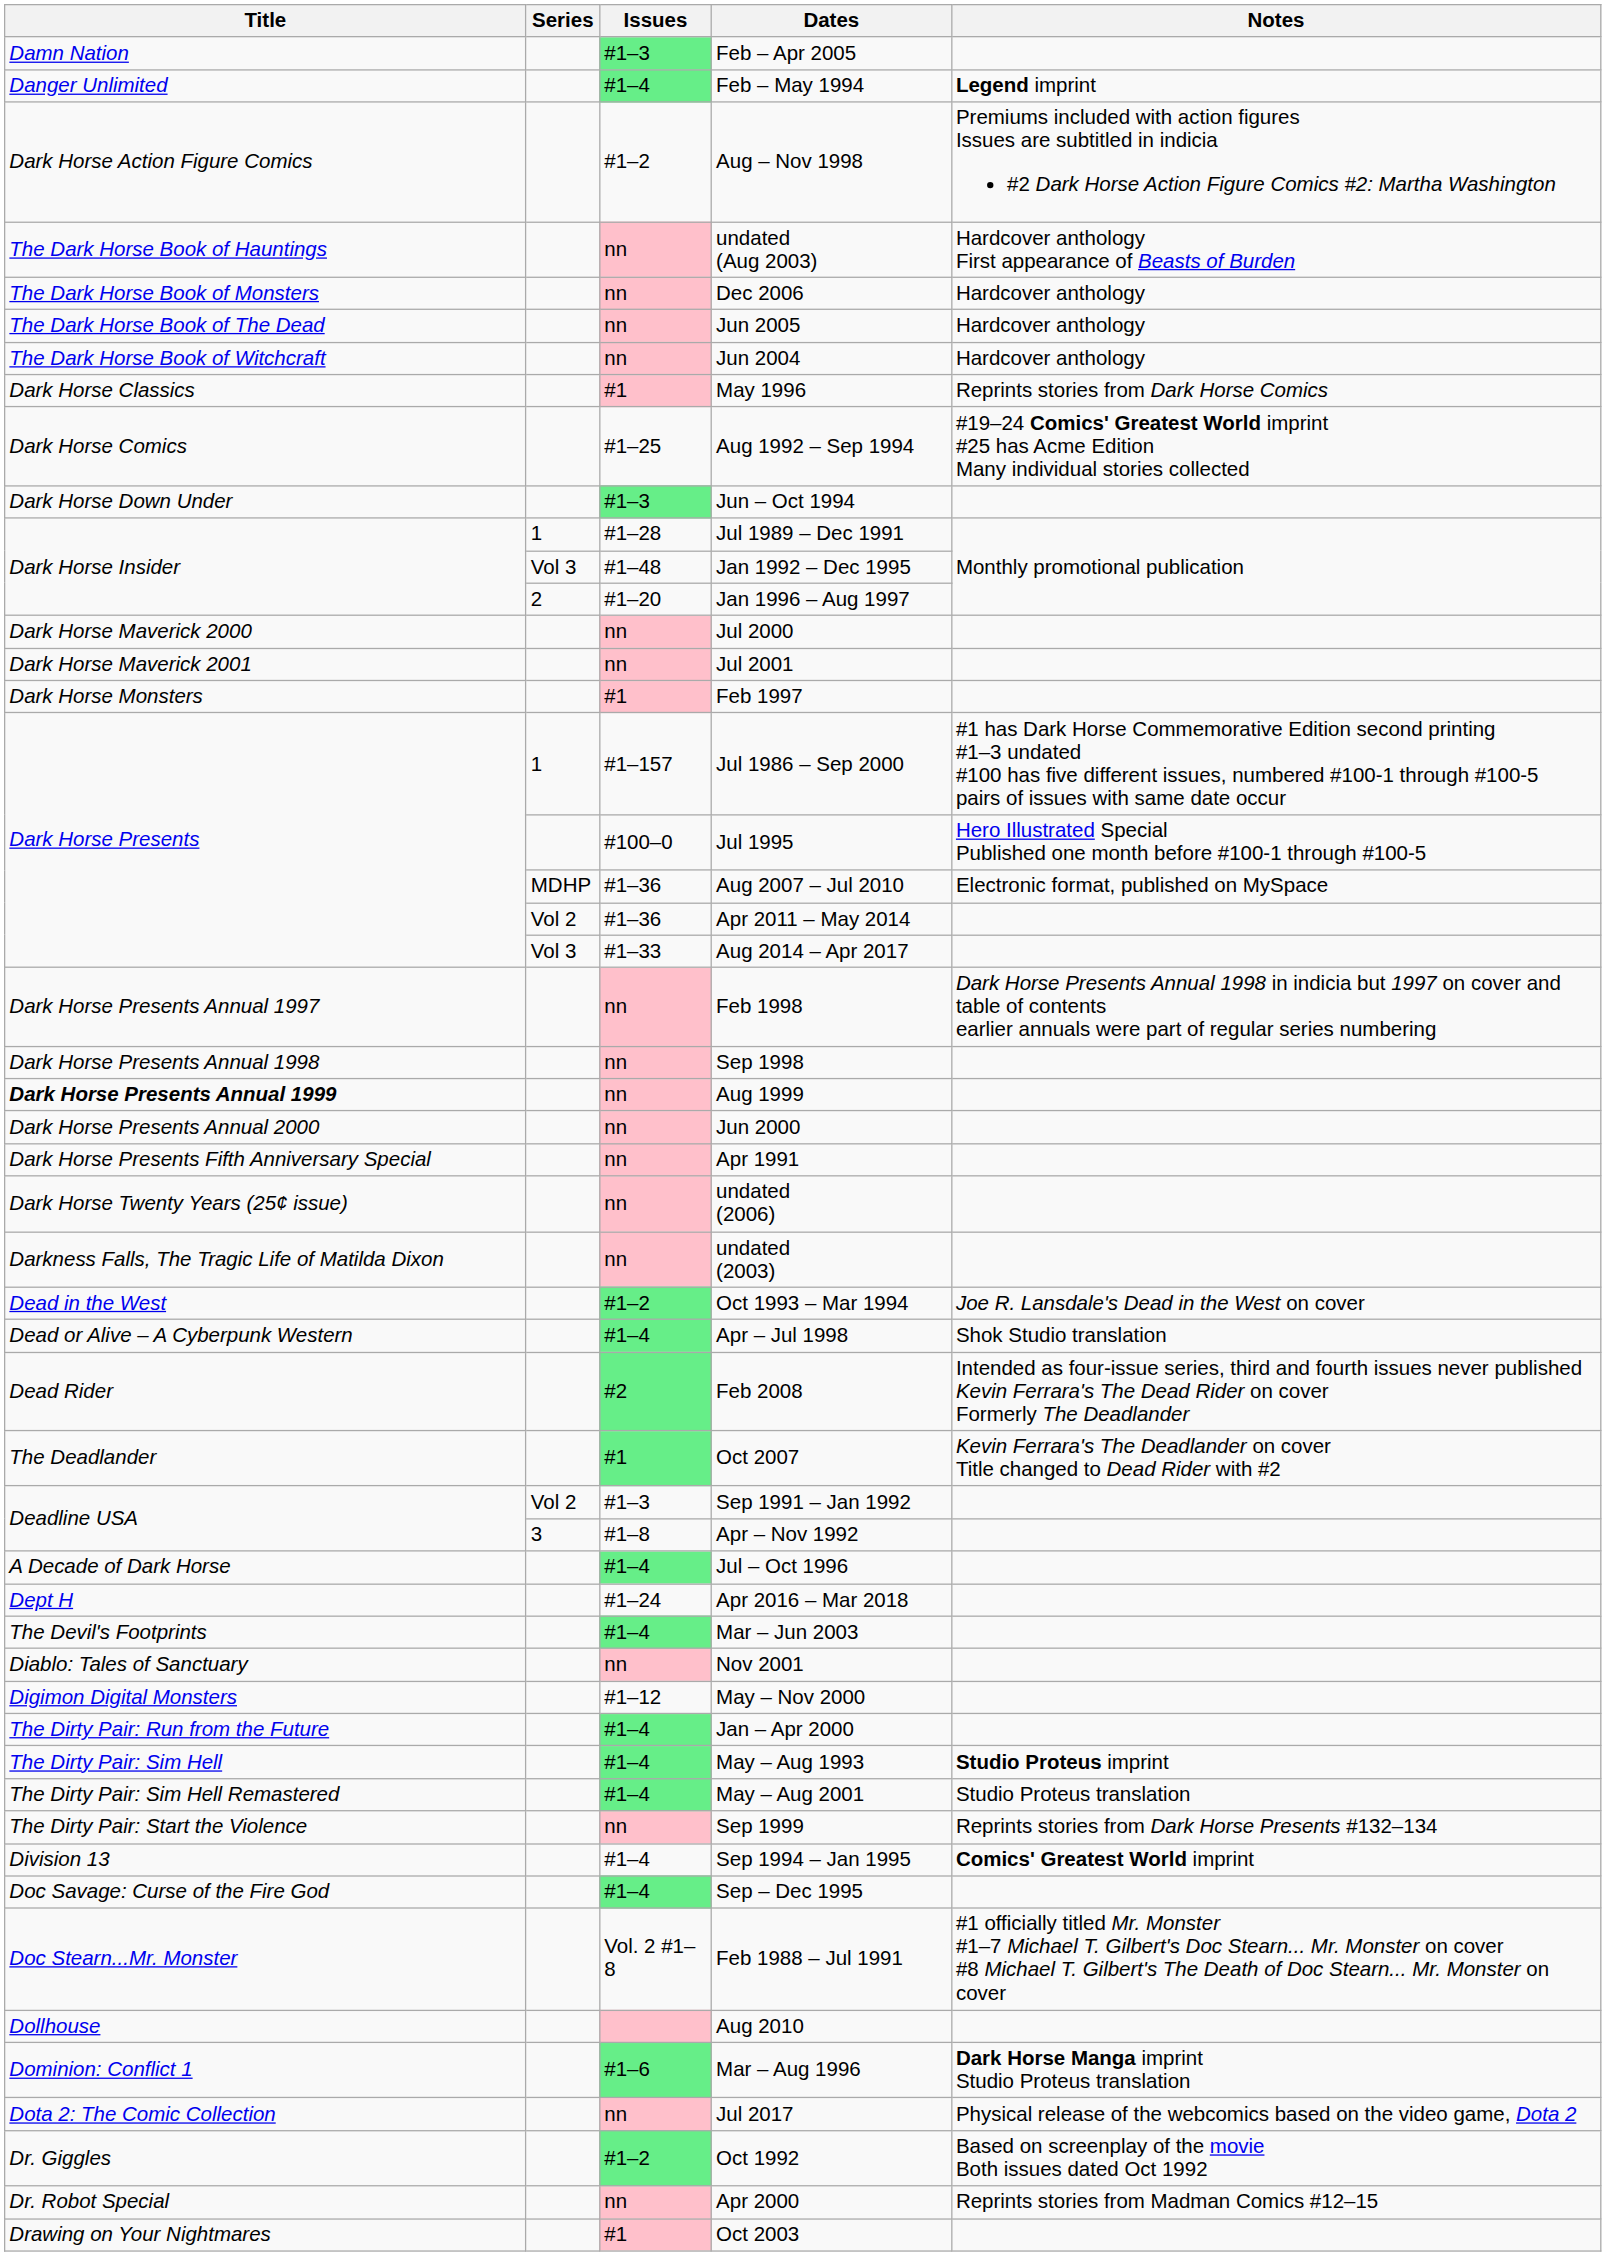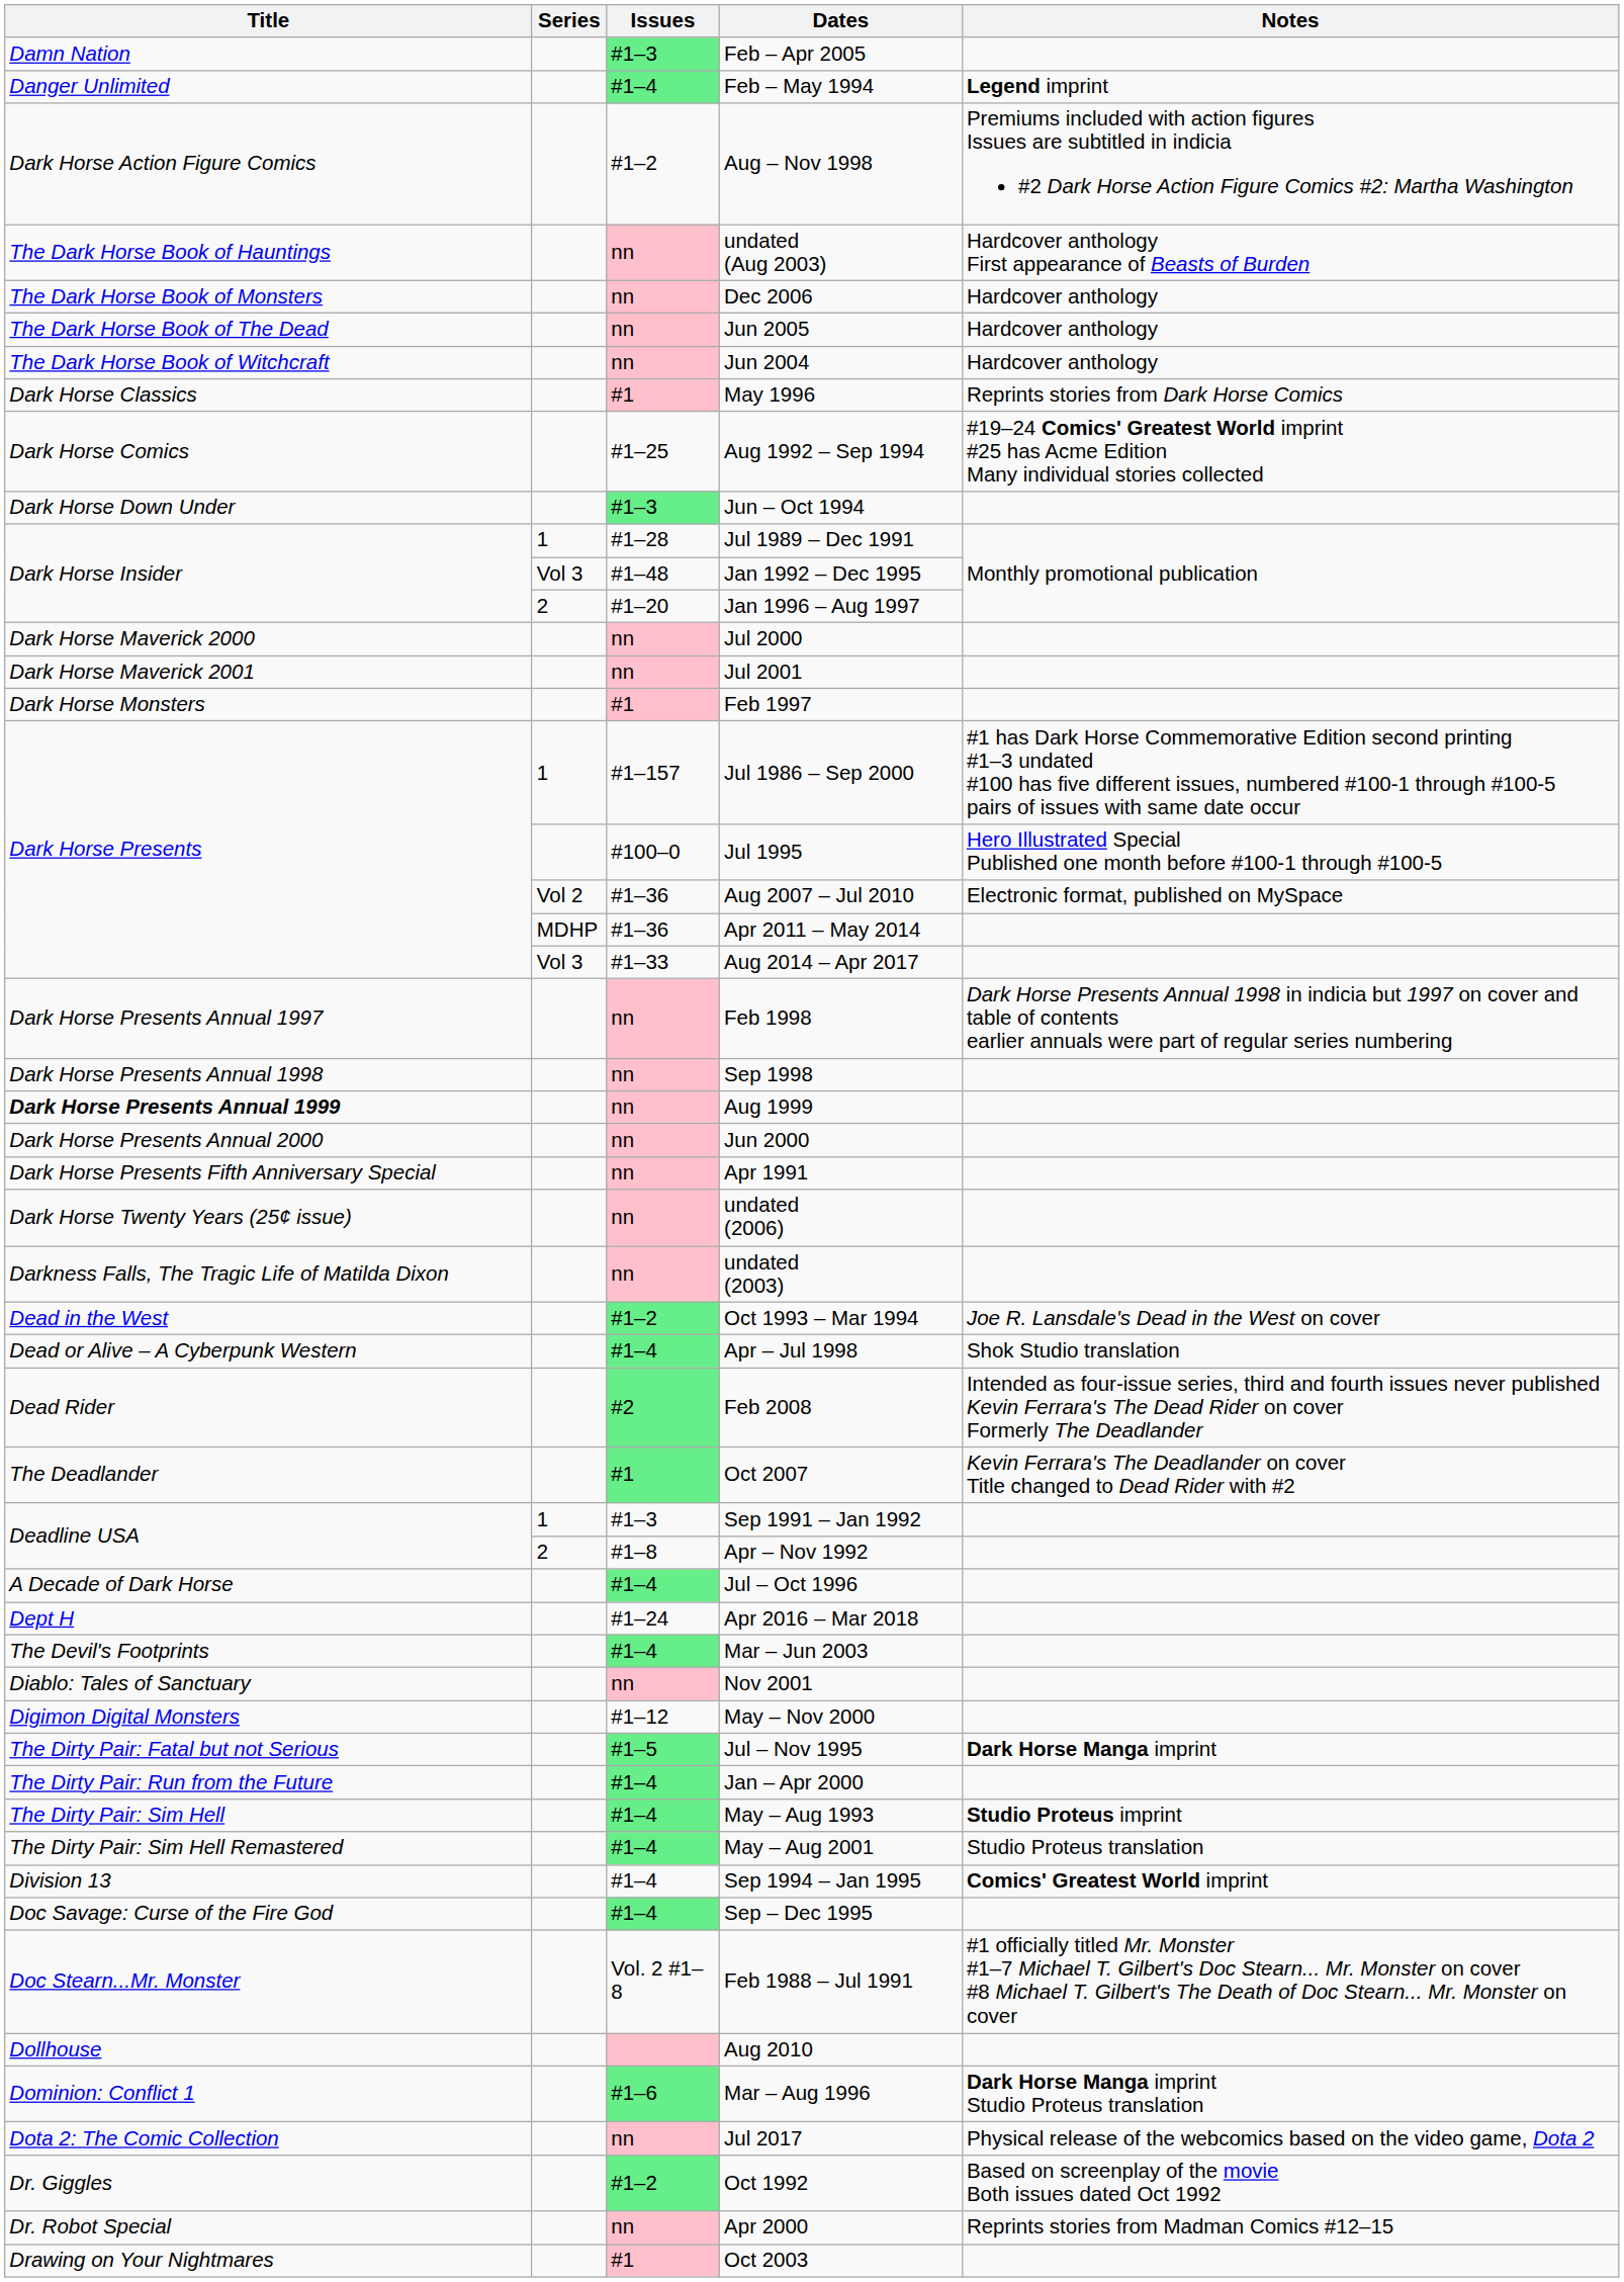 <table class="wikitable">
 <tr>
 <th scope="col" style="width: 400px;">Title</th>
 <th scope="col" style="width: 50px;">Series</th>
 <th scope="col" style="width: 80px;">Issues</th>
 <th scope="col" style="width: 180px;">Dates</th>
 <th>Notes</th>
 </tr>
 <tr>
 <td><em><a href='#'>Damn Nation</a></em></td>
 <td></td>
 <td style="background:#66EE88;">#1–3</td>
 <td>Feb – Apr 2005</td>
 <td></td>
 </tr>
 <tr>
 <td><em><a href='#'>Danger Unlimited</a></em></td>
 <td></td>
 <td style="background:#66EE88;">#1–4</td>
 <td>Feb – May 1994</td>
 <td><strong>Legend</strong> imprint</td>
 </tr>
 <tr>
 <td><em>Dark Horse Action Figure Comics</em></td>
 <td></td>
 <td>#1–2</td>
 <td>Aug – Nov 1998</td>
 <td>Premiums included with action figures<br>Issues are subtitled in indicia<br><ul><li>#2 <em>Dark Horse Action Figure Comics #2: Martha Washington</em></li></ul></td>
 </tr>
 <tr>
 <td><em><a href='#'>The Dark Horse Book of Hauntings</a></em></td>
 <td></td>
 <td style="background:#FFC0CB;">nn</td>
 <td>undated<br>(Aug 2003)</td>
 <td>Hardcover anthology<br>First appearance of <em><a href='#'>Beasts of Burden</a></em></td>
 </tr>
 <tr>
 <td><em><a href='#'>The Dark Horse Book of Monsters</a></em></td>
 <td></td>
 <td style="background:#FFC0CB;">nn</td>
 <td>Dec 2006</td>
 <td>Hardcover anthology</td>
 </tr>
 <tr>
 <td><em><a href='#'>The Dark Horse Book of The Dead</a></em></td>
 <td></td>
 <td style="background:#FFC0CB;">nn</td>
 <td>Jun 2005</td>
 <td>Hardcover anthology</td>
 </tr>
 <tr>
 <td><em><a href='#'>The Dark Horse Book of Witchcraft</a></em></td>
 <td></td>
 <td style="background:#FFC0CB;">nn</td>
 <td>Jun 2004</td>
 <td>Hardcover anthology</td>
 </tr>
 <tr>
 <td><em>Dark Horse Classics</em></td>
 <td></td>
 <td style="background:#FFC0CB;">#1</td>
 <td>May 1996</td>
 <td>Reprints stories from <em>Dark Horse Comics</em></td>
 </tr>
 <tr>
 <td><em>Dark Horse Comics</em></td>
 <td></td>
 <td>#1–25</td>
 <td>Aug 1992 – Sep 1994</td>
 <td>#19–24 <strong>Comics' Greatest World</strong> imprint<br>#25 has Acme Edition<br>Many individual stories collected</td>
 </tr>
 <tr>
 <td><em>Dark Horse Down Under</em></td>
 <td></td>
 <td style="background:#66EE88;">#1–3</td>
 <td>Jun – Oct 1994</td>
 <td></td>
 </tr>
 <tr>
 <td rowspan="3"><em>Dark Horse Insider</em></td>
 <td>1</td>
 <td>#1–28</td>
 <td>Jul 1989 – Dec 1991</td>
 <td rowspan="3">Monthly promotional publication</td>
 </tr>
 <tr>
 <td>Vol 3</td>
 <td>#1–48</td>
 <td>Jan 1992 – Dec 1995</td>
 </tr>
 <tr>
 <td>2</td>
 <td>#1–20</td>
 <td>Jan 1996 – Aug 1997</td>
 </tr>
 <tr>
 <td><em>Dark Horse Maverick 2000</em></td>
 <td></td>
 <td style="background:#FFC0CB;">nn</td>
 <td>Jul 2000</td>
 <td></td>
 </tr>
 <tr>
 <td><em>Dark Horse Maverick 2001</em></td>
 <td></td>
 <td style="background:#FFC0CB;">nn</td>
 <td>Jul 2001</td>
 <td></td>
 </tr>
 <tr>
 <td><em>Dark Horse Monsters</em></td>
 <td></td>
 <td style="background:#FFC0CB;">#1</td>
 <td>Feb 1997</td>
 <td></td>
 </tr>
 <tr>
 <td rowspan="5"><em><a href='#'>Dark Horse Presents</a></em></td>
 <td>1</td>
 <td>#1–157</td>
 <td>Jul 1986 – Sep 2000</td>
 <td>#1 has Dark Horse Commemorative Edition second printing<br>#1–3 undated<br>#100 has five different issues, numbered #100-1 through #100-5<br>pairs of issues with same date occur</td>
 </tr>
 <tr>
 <td></td>
 <td>#100–0</td>
 <td>Jul 1995</td>
 <td><a href='#'>Hero Illustrated</a> Special<br>Published one month before #100-1 through #100-5</td>
 </tr>
 <tr>
-<td>MDHP</td>
+<td>Vol 2</td>
 <td>#1–36</td>
 <td>Aug 2007 – Jul 2010</td>
 <td>Electronic format, published on MySpace</td>
 </tr>
 <tr>
-<td>Vol 2</td>
+<td>MDHP</td>
 <td>#1–36</td>
 <td>Apr 2011 – May 2014</td>
 <td></td>
 </tr>
 <tr>
 <td>Vol 3</td>
 <td>#1–33</td>
 <td>Aug 2014 – Apr 2017</td>
 <td></td>
 </tr>
 <tr>
 <td><em>Dark Horse Presents Annual 1997</em></td>
 <td></td>
 <td style="background:#FFC0CB;">nn</td>
 <td>Feb 1998</td>
 <td><em>Dark Horse Presents Annual 1998</em> in indicia but <em>1997</em> on cover and table of contents<br>earlier annuals were part of regular series numbering</td>
 </tr>
 <tr>
 <td><em>Dark Horse Presents Annual 1998</em></td>
 <td></td>
 <td style="background:#FFC0CB;">nn</td>
 <td>Sep 1998</td>
 <td></td>
 </tr>
 <tr>
 <td><strong><em>Dark Horse Presents Annual 1999</em></strong></td>
 <td></td>
 <td style="background:#FFC0CB;">nn</td>
 <td>Aug 1999</td>
 <td></td>
 </tr>
 <tr>
 <td><em>Dark Horse Presents Annual 2000</em></td>
 <td></td>
 <td style="background:#FFC0CB;">nn</td>
 <td>Jun 2000</td>
 <td></td>
 </tr>
 <tr>
 <td><em>Dark Horse Presents Fifth Anniversary Special</em></td>
 <td></td>
 <td style="background:#FFC0CB;">nn</td>
 <td>Apr 1991</td>
 <td></td>
 </tr>
 <tr>
 <td><em>Dark Horse Twenty Years (25¢ issue)</em></td>
 <td></td>
 <td style="background:#FFC0CB;">nn</td>
 <td>undated<br>(2006)</td>
 <td></td>
 </tr>
 <tr>
 <td><em>Darkness Falls, The Tragic Life of Matilda Dixon</em></td>
 <td></td>
 <td style="background:#FFC0CB;">nn</td>
 <td>undated<br>(2003)</td>
 <td></td>
 </tr>
 <tr>
 <td><em><a href='#'>Dead in the West</a></em></td>
 <td></td>
 <td style="background:#66EE88;">#1–2</td>
 <td>Oct 1993 – Mar 1994</td>
 <td><em>Joe R. Lansdale's Dead in the West</em> on cover</td>
 </tr>
 <tr>
 <td><em>Dead or Alive – A Cyberpunk Western</em></td>
 <td></td>
 <td style="background:#66EE88;">#1–4</td>
 <td>Apr – Jul 1998</td>
 <td>Shok Studio translation</td>
 </tr>
 <tr>
 <td><em>Dead Rider</em></td>
 <td></td>
 <td style="background:#66EE88;">#2</td>
 <td>Feb 2008</td>
 <td>Intended as four-issue series, third and fourth issues never published<br><em>Kevin Ferrara's The Dead Rider</em> on cover<br>Formerly <em>The Deadlander</em></td>
 </tr>
 <tr>
 <td><em>The Deadlander</em></td>
 <td></td>
 <td style="background:#66EE88;">#1</td>
 <td>Oct 2007</td>
 <td><em>Kevin Ferrara's The Deadlander</em> on cover<br>Title changed to <em>Dead Rider</em> with #2</td>
 </tr>
 <tr>
 <td rowspan="2"><em>Deadline USA</em></td>
-<td>Vol 2</td>
+<td>1</td>
 <td>#1–3</td>
 <td>Sep 1991 – Jan 1992</td>
 <td></td>
 </tr>
 <tr>
-<td>3</td>
+<td>2</td>
 <td>#1–8</td>
 <td>Apr – Nov 1992</td>
 <td></td>
 </tr>
 <tr>
 <td><em>A Decade of Dark Horse</em></td>
 <td></td>
 <td style="background:#66EE88;">#1–4</td>
 <td>Jul – Oct 1996</td>
 <td></td>
 </tr>
 <tr>
 <td><em><a href='#'>Dept H</a></em></td>
 <td></td>
 <td>#1–24</td>
 <td>Apr 2016 – Mar 2018</td>
 </tr>
 <tr>
 <td><em>The Devil's Footprints</em></td>
 <td></td>
 <td style="background:#66EE88;">#1–4</td>
 <td>Mar – Jun 2003</td>
 <td></td>
 </tr>
 <tr>
 <td><em>Diablo: Tales of Sanctuary</em></td>
 <td></td>
 <td style="background:#FFC0CB;">nn</td>
 <td>Nov 2001</td>
 <td></td>
 </tr>
 <tr>
 <td><em><a href='#'>Digimon Digital Monsters</a></em></td>
 <td></td>
 <td>#1–12</td>
 <td>May – Nov 2000</td>
 <td></td>
 </tr>
 <tr>
+<td><em><a href='#'>The Dirty Pair: Fatal but not Serious</a></em></td>
+<td></td>
+<td style="background:#66EE88;">#1–5</td>
+<td>Jul – Nov 1995</td>
+<td><strong>Dark Horse Manga</strong> imprint</td>
+</tr>
+<tr>
 <td><em><a href='#'>The Dirty Pair: Run from the Future</a></em></td>
 <td></td>
 <td style="background:#66EE88;">#1–4</td>
 <td>Jan – Apr 2000</td>
 <td></td>
 </tr>
 <tr>
 <td><em><a href='#'>The Dirty Pair: Sim Hell</a></em></td>
 <td></td>
 <td style="background:#66EE88;">#1–4</td>
 <td>May – Aug 1993</td>
 <td><strong>Studio Proteus</strong> imprint</td>
 </tr>
 <tr>
 <td><em>The Dirty Pair: Sim Hell Remastered</em></td>
 <td></td>
 <td style="background:#66EE88;">#1–4</td>
 <td>May – Aug 2001</td>
 <td>Studio Proteus translation</td>
-</tr>
-<tr>
-<td><em>The Dirty Pair: Start the Violence</em></td>
-<td></td>
-<td style="background:#FFC0CB;">nn</td>
-<td>Sep 1999</td>
-<td>Reprints stories from <em>Dark Horse Presents</em> #132–134</td>
 </tr>
 <tr>
 <td><em>Division 13</em></td>
 <td></td>
 <td>#1–4</td>
 <td>Sep 1994 – Jan 1995</td>
 <td><strong>Comics' Greatest World</strong> imprint</td>
 </tr>
 <tr>
 <td><em>Doc Savage: Curse of the Fire God</em></td>
 <td></td>
 <td style="background:#66EE88;">#1–4</td>
 <td>Sep – Dec 1995</td>
 <td></td>
 </tr>
 <tr>
 <td><em><a href='#'>Doc Stearn...Mr. Monster</a></em></td>
 <td></td>
 <td>Vol. 2 #1–8</td>
 <td>Feb 1988 – Jul 1991</td>
 <td>#1 officially titled <em>Mr. Monster</em><br>#1–7 <em>Michael T. Gilbert's Doc Stearn... Mr. Monster</em> on cover<br>#8 <em>Michael T. Gilbert's The Death of Doc Stearn... Mr. Monster</em> on cover</td>
 </tr>
 <tr>
 <td><em><a href='#'>Dollhouse</a></em></td>
 <td></td>
 <td style="background:#FFC0CB;"></td>
 <td>Aug 2010</td>
 <td></td>
 </tr>
 <tr>
 <td><em><a href='#'>Dominion: Conflict 1</a></em></td>
 <td></td>
 <td style="background:#66EE88;">#1–6</td>
 <td>Mar – Aug 1996</td>
 <td><strong>Dark Horse Manga</strong> imprint<br>Studio Proteus translation</td>
 </tr>
 <tr>
 <td><em><a href='#'>Dota 2: The Comic Collection</a></em></td>
 <td></td>
 <td style="background:#FFC0CB;">nn</td>
 <td>Jul 2017</td>
 <td>Physical release of the webcomics based on the video game, <em><a href='#'>Dota 2</a></em></td>
 </tr>
 <tr>
 <td><em>Dr. Giggles</em></td>
 <td></td>
 <td style="background:#66EE88;">#1–2</td>
 <td>Oct 1992</td>
 <td>Based on screenplay of the <a href='#'>movie</a><br>Both issues dated Oct 1992</td>
 </tr>
 <tr>
 <td><em>Dr. Robot Special</em></td>
 <td></td>
 <td style="background:#FFC0CB;">nn</td>
 <td>Apr 2000</td>
 <td>Reprints stories from Madman Comics #12–15</td>
 </tr>
 <tr>
 <td><em>Drawing on Your Nightmares</em></td>
 <td></td>
 <td style="background:#FFC0CB;">#1</td>
 <td>Oct 2003</td>
 <td></td>
 </tr>
 </table>
